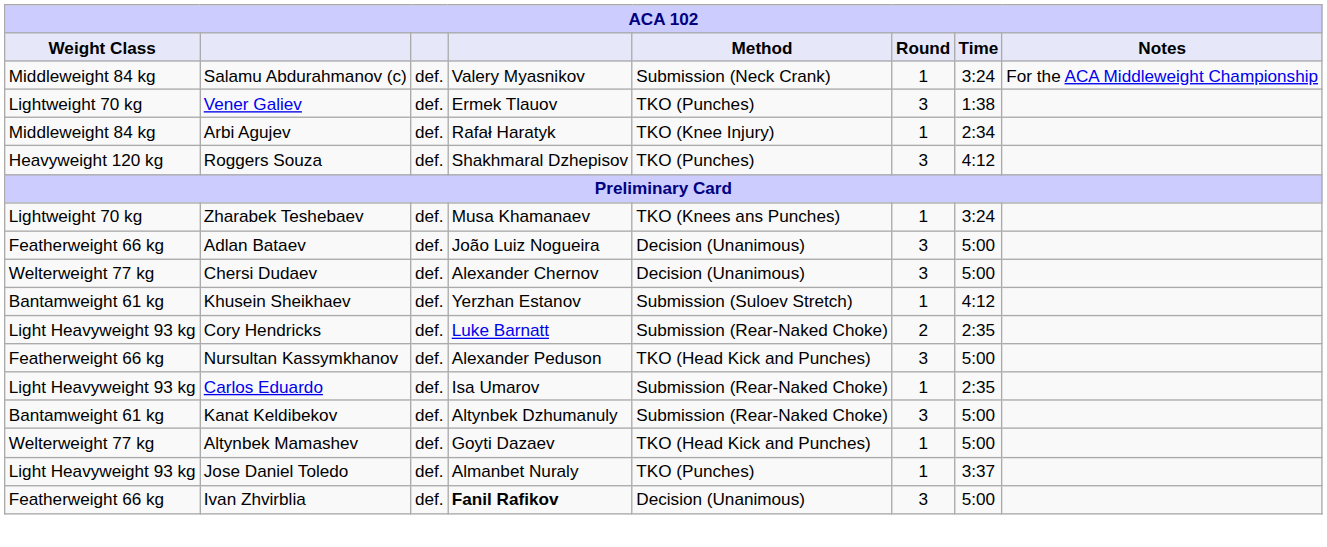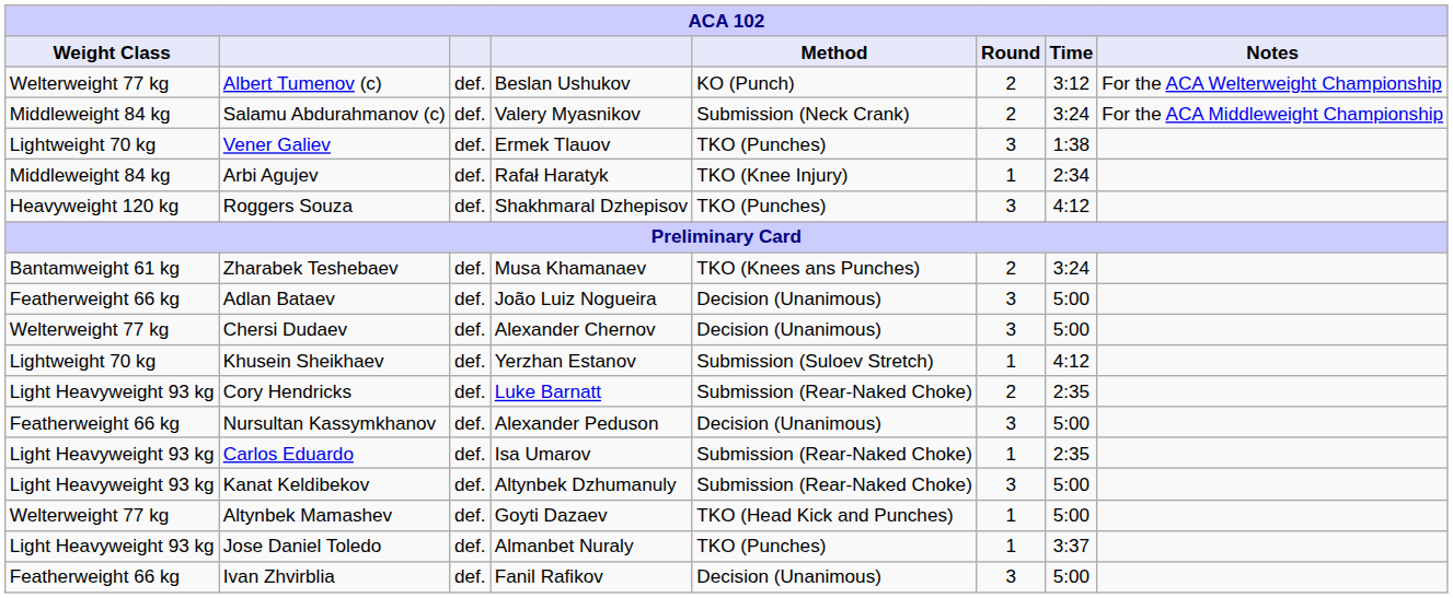 <table class="wikitable" style="font-size: 80%;">
 <tr>
 <th colspan="8" style="background-color: #ccf; color: #000080; text-align: center;"><strong>ACA 102</strong></th>
 </tr>
 <tr>
 <th colspan="1" style="background-color: #E6E8FA; color: #000000; text-align: center;">Weight Class</th>
 <th colspan="1" style="background-color: #E6E8FA; color: #000000; text-align: center;"></th>
 <th colspan="1" style="background-color: #E6E8FA; color: #000000; text-align: center;"></th>
 <th colspan="1" style="background-color: #E6E8FA; color: #000000; text-align: center;"></th>
 <th colspan="1" style="background-color: #E6E8FA; color: #000000; text-align: center;">Method</th>
 <th colspan="1" style="background-color: #E6E8FA; color: #000000; text-align: center;">Round</th>
 <th colspan="1" style="background-color: #E6E8FA; color: #000000; text-align: center;">Time</th>
 <th colspan="1" style="background-color: #E6E8FA; color: #000000; text-align: center;">Notes</th>
 </tr>
 <tr>
+<td>Welterweight 77 kg</td>
+<td> <a href='#'>Albert Tumenov</a> (c)</td>
+<td>def.</td>
+<td> Beslan Ushukov</td>
+<td>KO (Punch)</td>
+<td align=center>2</td>
+<td align=center>3:12</td>
+<td>For the <a href='#'>ACA Welterweight Championship</a></td>
+</tr>
+<tr>
 <td>Middleweight 84 kg</td>
 <td> Salamu Abdurahmanov (c)</td>
 <td>def.</td>
 <td> Valery Myasnikov</td>
 <td>Submission (Neck Crank)</td>
-<td align=center>1</td>
+<td align=center>2</td>
 <td align=center>3:24</td>
 <td>For the <a href='#'>ACA Middleweight Championship</a></td>
 </tr>
 <tr>
 <td>Lightweight 70 kg</td>
 <td> <a href='#'>Vener Galiev</a></td>
 <td>def.</td>
 <td> Ermek Tlauov</td>
 <td>TKO (Punches)</td>
 <td align=center>3</td>
 <td align=center>1:38</td>
 <td></td>
 </tr>
 <tr>
 <td>Middleweight 84 kg</td>
 <td> Arbi Agujev</td>
 <td>def.</td>
 <td> Rafał Haratyk</td>
 <td>TKO (Knee Injury)</td>
 <td align=center>1</td>
 <td align=center>2:34</td>
 <td></td>
 </tr>
 <tr>
 <td>Heavyweight 120 kg</td>
 <td> Roggers Souza</td>
 <td>def.</td>
 <td> Shakhmaral Dzhepisov</td>
 <td>TKO (Punches)</td>
 <td align=center>3</td>
 <td align=center>4:12</td>
 <td></td>
 </tr>
 <tr>
 <th colspan="8" style="background-color: #ccf; color: #000080; text-align: center;"><strong>Preliminary Card</strong></th>
 </tr>
 <tr>
-<td>Lightweight 70 kg</td>
+<td>Bantamweight 61 kg</td>
 <td> Zharabek Teshebaev</td>
 <td>def.</td>
 <td> Musa Khamanaev</td>
 <td>TKO (Knees ans Punches)</td>
-<td align=center>1</td>
+<td align=center>2</td>
 <td align=center>3:24</td>
 <td></td>
 </tr>
 <tr>
 <td>Featherweight 66 kg</td>
 <td> Adlan Bataev</td>
 <td>def.</td>
 <td> João Luiz Nogueira</td>
 <td>Decision (Unanimous)</td>
 <td align=center>3</td>
 <td align=center>5:00</td>
 <td></td>
 </tr>
 <tr>
 <td>Welterweight 77 kg</td>
 <td> Chersi Dudaev</td>
 <td>def.</td>
 <td> Alexander Chernov</td>
 <td>Decision (Unanimous)</td>
 <td align=center>3</td>
 <td align=center>5:00</td>
 <td></td>
 </tr>
 <tr>
-<td>Bantamweight 61 kg</td>
+<td>Lightweight 70 kg</td>
 <td> Khusein Sheikhaev</td>
 <td>def.</td>
 <td> Yerzhan Estanov</td>
 <td>Submission (Suloev Stretch)</td>
 <td align=center>1</td>
 <td align=center>4:12</td>
 <td></td>
 </tr>
 <tr>
 <td>Light Heavyweight 93 kg</td>
 <td> Cory Hendricks</td>
 <td>def.</td>
 <td> <a href='#'>Luke Barnatt</a></td>
 <td>Submission (Rear-Naked Choke)</td>
 <td align=center>2</td>
 <td align=center>2:35</td>
 <td></td>
 </tr>
 <tr>
 <td>Featherweight 66 kg</td>
 <td> Nursultan Kassymkhanov</td>
 <td>def.</td>
 <td> Alexander Peduson</td>
-<td>TKO (Head Kick and Punches)</td>
+<td>Decision (Unanimous)</td>
 <td align=center>3</td>
 <td align=center>5:00</td>
 <td></td>
 </tr>
 <tr>
 <td>Light Heavyweight 93 kg</td>
 <td> <a href='#'>Carlos Eduardo</a></td>
 <td>def.</td>
 <td> Isa Umarov</td>
 <td>Submission (Rear-Naked Choke)</td>
 <td align=center>1</td>
 <td align=center>2:35</td>
 <td></td>
 </tr>
 <tr>
-<td>Bantamweight 61 kg</td>
+<td>Light Heavyweight 93 kg</td>
 <td> Kanat Keldibekov</td>
 <td>def.</td>
 <td> Altynbek Dzhumanuly</td>
 <td>Submission (Rear-Naked Choke)</td>
 <td align=center>3</td>
 <td align=center>5:00</td>
 <td></td>
 </tr>
 <tr>
 <td>Welterweight 77 kg</td>
 <td> Altynbek Mamashev</td>
 <td>def.</td>
 <td> Goyti Dazaev</td>
 <td>TKO (Head Kick and Punches)</td>
 <td align=center>1</td>
 <td align=center>5:00</td>
 <td></td>
 </tr>
 <tr>
 <td>Light Heavyweight 93 kg</td>
 <td> Jose Daniel Toledo</td>
 <td>def.</td>
 <td> Almanbet Nuraly</td>
 <td>TKO (Punches)</td>
 <td align=center>1</td>
 <td align=center>3:37</td>
 <td></td>
 </tr>
 <tr>
 <td>Featherweight 66 kg</td>
 <td> Ivan Zhvirblia</td>
 <td>def.</td>
-<td><strong> Fanil Rafikov</strong></td>
+<td> Fanil Rafikov</td>
 <td>Decision (Unanimous)</td>
 <td align=center>3</td>
 <td align=center>5:00</td>
 <td></td>
 </tr>
 </table>
